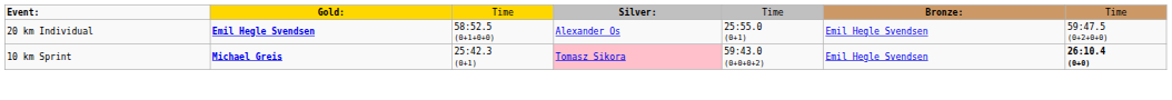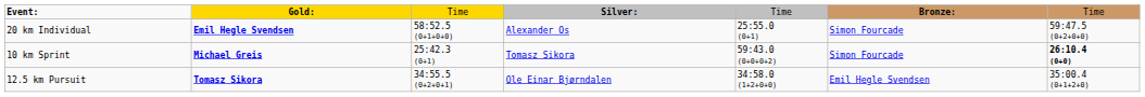 <table class="wikitable" width=85%>
 <tr>
 <td><strong>Event:</strong></td>
 <td style="text-align:center;background-color:gold;"><strong>Gold:</strong></td>
 <td style="text-align:center;background-color:gold;">Time</td>
 <td style="text-align:center;background-color:silver;"><strong>Silver:</strong></td>
 <td style="text-align:center;background-color:silver;">Time</td>
 <td style="text-align:center;background-color:#CC9966;"><strong>Bronze:</strong></td>
 <td style="text-align:center;background-color:#CC9966;">Time</td>
 </tr>
 <tr>
 <td>20 km Individual<br></td>
 <td><strong><a href='#'>Emil Hegle Svendsen</a></strong><br><small></small></td>
 <td>58:52.5<br><small>(0+1+0+0)</small></td>
 <td><a href='#'>Alexander Os</a><br><small></small></td>
 <td>25:55.0<br><small>(0+1)</small></td>
-<td><a href='#'>Emil Hegle Svendsen</a><br><small></small></td>
+<td><a href='#'>Simon Fourcade</a><br><small></small></td>
 <td>59:47.5<br><small>(0+2+0+0)</small></td>
 </tr>
 <tr>
 <td>10 km Sprint<br></td>
 <td><strong><a href='#'>Michael Greis</a></strong><br><small></small></td>
 <td>25:42.3<br><small>(0+1)</small></td>
-<td style="background: pink;"><a href='#'>Tomasz Sikora</a><br><small></small></td>
+<td><a href='#'>Tomasz Sikora</a><br><small></small></td>
 <td>59:43.0<br><small>(0+0+0+2)</small></td>
-<td><a href='#'>Emil Hegle Svendsen</a><br><small></small></td>
+<td><a href='#'>Simon Fourcade</a><br><small></small></td>
 <td><strong>26:10.4<br><small>(0+0)</small></strong></td>
 </tr>
+<tr>
+<td>12.5 km Pursuit<br></td>
+<td><strong><a href='#'>Tomasz Sikora</a></strong><br><small></small></td>
+<td>34:55.5<br><small>(0+2+0+1)</small></td>
+<td><a href='#'>Ole Einar Bjørndalen</a><br><small></small></td>
+<td>34:58.0<br><small>(1+2+0+0)</small></td>
+<td><a href='#'>Emil Hegle Svendsen</a><br><small></small></td>
+<td>35:00.4<br><small>(0+1+2+0)</small></td>
+</tr>
 </table>
